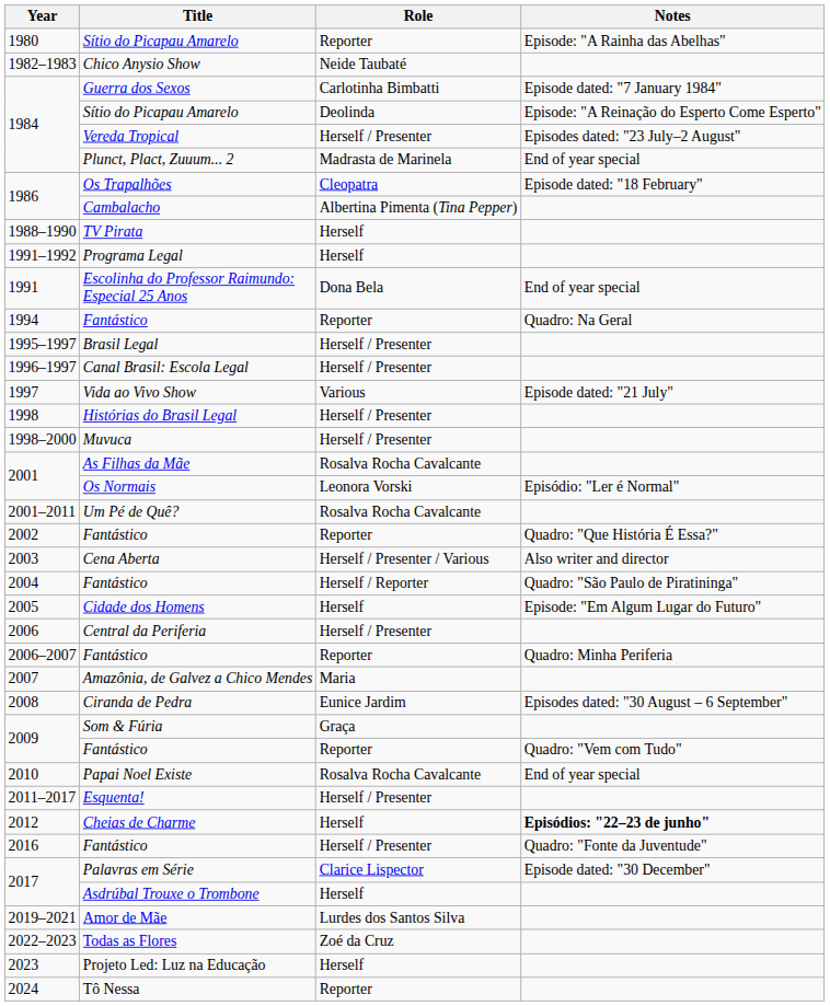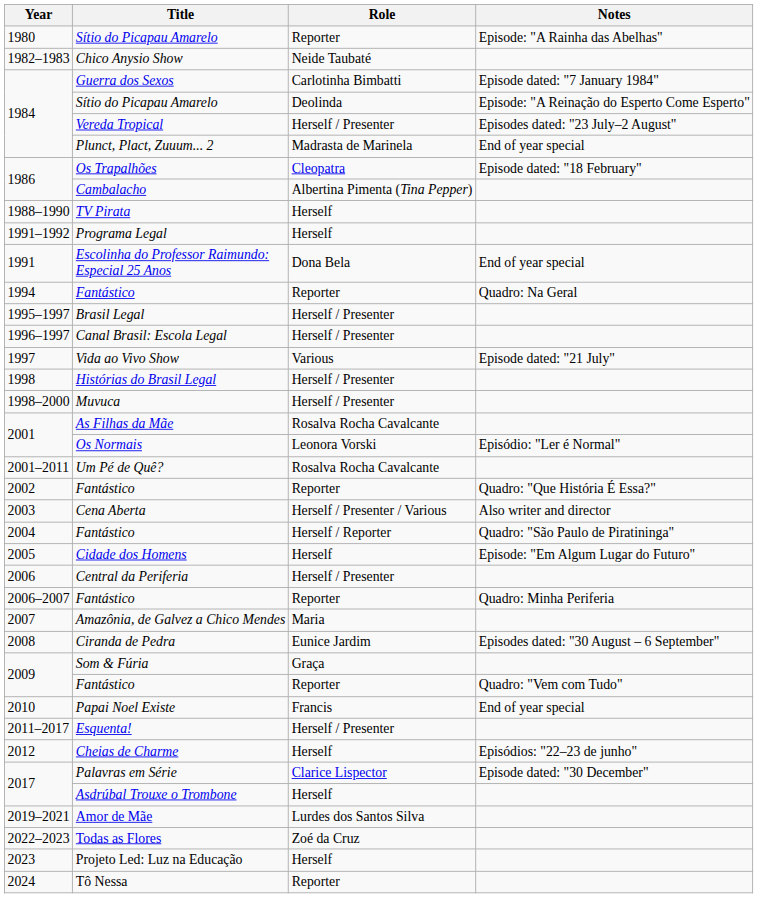 <table class="wikitable">
 <tr>
 <th>Year</th>
 <th>Title</th>
 <th>Role</th>
 <th>Notes</th>
 </tr>
 <tr>
 <td>1980</td>
 <td><em><a href='#'>Sítio do Picapau Amarelo</a></em></td>
 <td>Reporter</td>
 <td>Episode: "A Rainha das Abelhas"</td>
 </tr>
 <tr>
 <td>1982–1983</td>
 <td><em>Chico Anysio Show</em></td>
 <td>Neide Taubaté</td>
 <td></td>
 </tr>
 <tr>
 <td rowspan="4">1984</td>
 <td><em><a href='#'>Guerra dos Sexos</a></em></td>
 <td>Carlotinha Bimbatti</td>
 <td>Episode dated: "7 January 1984"</td>
 </tr>
 <tr>
 <td><em>Sítio do Picapau Amarelo</em></td>
 <td>Deolinda</td>
 <td>Episode: "A Reinação do Esperto Come Esperto"</td>
 </tr>
 <tr>
 <td><em><a href='#'>Vereda Tropical</a></em></td>
 <td>Herself / Presenter</td>
 <td>Episodes dated: "23 July–2 August"</td>
 </tr>
 <tr>
 <td><em>Plunct, Plact, Zuuum... 2</em></td>
 <td>Madrasta de Marinela</td>
 <td>End of year special</td>
 </tr>
 <tr>
 <td rowspan="2">1986</td>
 <td><em><a href='#'>Os Trapalhões</a></em></td>
 <td><a href='#'>Cleopatra</a></td>
 <td>Episode dated: "18 February"</td>
 </tr>
 <tr>
 <td><em><a href='#'>Cambalacho</a></em></td>
 <td>Albertina Pimenta (<em>Tina Pepper</em>)</td>
 <td></td>
 </tr>
 <tr>
 <td>1988–1990</td>
 <td><em><a href='#'>TV Pirata</a></em></td>
 <td>Herself</td>
 <td></td>
 </tr>
 <tr>
 <td>1991–1992</td>
 <td><em>Programa Legal</em></td>
 <td>Herself</td>
 <td></td>
 </tr>
 <tr>
 <td>1991</td>
 <td><em><a href='#'>Escolinha do Professor Raimundo:<br>Especial 25 Anos</a></em></td>
 <td>Dona Bela</td>
 <td>End of year special</td>
 </tr>
 <tr>
 <td>1994</td>
 <td><em><a href='#'>Fantástico</a></em></td>
 <td>Reporter</td>
 <td>Quadro: Na Geral</td>
 </tr>
 <tr>
 <td>1995–1997</td>
 <td><em>Brasil Legal</em></td>
 <td>Herself / Presenter</td>
 <td></td>
 </tr>
 <tr>
 <td>1996–1997</td>
 <td><em>Canal Brasil: Escola Legal</em></td>
 <td>Herself / Presenter</td>
 <td></td>
 </tr>
 <tr>
 <td>1997</td>
 <td><em>Vida ao Vivo Show</em></td>
 <td>Various</td>
 <td>Episode dated: "21 July"</td>
 </tr>
 <tr>
 <td>1998</td>
 <td><em><a href='#'>Histórias do Brasil Legal</a></em></td>
 <td>Herself / Presenter</td>
 <td></td>
 </tr>
 <tr>
 <td>1998–2000</td>
 <td><em>Muvuca</em></td>
 <td>Herself / Presenter</td>
 <td></td>
 </tr>
 <tr>
 <td rowspan="2">2001</td>
 <td><em><a href='#'>As Filhas da Mãe</a></em></td>
 <td>Rosalva Rocha Cavalcante</td>
 <td></td>
 </tr>
 <tr>
 <td><em><a href='#'>Os Normais</a></em></td>
 <td>Leonora Vorski</td>
 <td>Episódio: "Ler é Normal"</td>
 </tr>
 <tr>
 <td>2001–2011</td>
 <td><em>Um Pé de Quê?</em></td>
 <td>Rosalva Rocha Cavalcante</td>
 <td></td>
 </tr>
 <tr>
 <td>2002</td>
 <td><em>Fantástico</em></td>
 <td>Reporter</td>
 <td>Quadro: "Que História É Essa?"</td>
 </tr>
 <tr>
 <td>2003</td>
 <td><em>Cena Aberta</em></td>
 <td>Herself / Presenter / Various</td>
 <td>Also writer and director</td>
 </tr>
 <tr>
 <td>2004</td>
 <td><em>Fantástico</em></td>
 <td>Herself / Reporter</td>
 <td>Quadro: "São Paulo de Piratininga"</td>
 </tr>
 <tr>
 <td>2005</td>
 <td><em><a href='#'>Cidade dos Homens</a></em></td>
 <td>Herself</td>
 <td>Episode: "Em Algum Lugar do Futuro"</td>
 </tr>
 <tr>
 <td>2006</td>
 <td><em>Central da Periferia</em></td>
 <td>Herself / Presenter</td>
 <td></td>
 </tr>
 <tr>
 <td>2006–2007</td>
 <td><em>Fantástico</em></td>
 <td>Reporter</td>
 <td>Quadro: Minha Periferia</td>
 </tr>
 <tr>
 <td>2007</td>
 <td><em>Amazônia, de Galvez a Chico Mendes</em></td>
 <td>Maria</td>
 <td></td>
 </tr>
 <tr>
 <td>2008</td>
 <td><em>Ciranda de Pedra</em></td>
 <td>Eunice Jardim</td>
 <td>Episodes dated: "30 August – 6 September"</td>
 </tr>
 <tr>
 <td rowspan="2">2009</td>
 <td><em>Som & Fúria</em></td>
 <td>Graça</td>
 <td></td>
 </tr>
 <tr>
 <td><em>Fantástico</em></td>
 <td>Reporter</td>
 <td>Quadro: "Vem com Tudo"</td>
 </tr>
 <tr>
 <td>2010</td>
 <td><em>Papai Noel Existe</em></td>
-<td>Rosalva Rocha Cavalcante</td>
+<td>Francis</td>
 <td>End of year special</td>
 </tr>
 <tr>
 <td>2011–2017</td>
 <td><em><a href='#'>Esquenta!</a></em></td>
 <td>Herself / Presenter</td>
 <td></td>
 </tr>
 <tr>
 <td>2012</td>
 <td><em><a href='#'>Cheias de Charme</a></em></td>
 <td>Herself</td>
-<td><strong>Episódios: "22–23 de junho"</strong></td>
-</tr>
-<tr>
-<td>2016</td>
-<td><em>Fantástico</em></td>
-<td>Herself / Presenter</td>
-<td>Quadro: "Fonte da Juventude"</td>
+<td>Episódios: "22–23 de junho"</td>
 </tr>
 <tr>
 <td rowspan="2">2017</td>
 <td><em>Palavras em Série</em></td>
 <td><a href='#'>Clarice Lispector</a></td>
 <td>Episode dated: "30 December"</td>
 </tr>
 <tr>
 <td><em><a href='#'>Asdrúbal Trouxe o Trombone</a></td>
 <td>Herself</td>
 <td></td>
 </tr>
 <tr>
 <td>2019–2021</td>
 <td></em><a href='#'>Amor de Mãe</a><em></td>
 <td>Lurdes dos Santos Silva</td>
 <td></td>
 </tr>
 <tr>
 <td>2022–2023</td>
 <td></em><a href='#'>Todas as Flores</a><em></td>
 <td>Zoé da Cruz</td>
 <td></td>
 </tr>
 <tr>
 <td>2023</td>
 <td></em>Projeto Led: Luz na Educação<em></td>
 <td>Herself</td>
 <td></td>
 </tr>
 <tr>
 <td>2024</td>
 <td></em>Tô Nessa<em></td>
 <td>Reporter</td>
 <td></td>
 </tr>
 </table>
